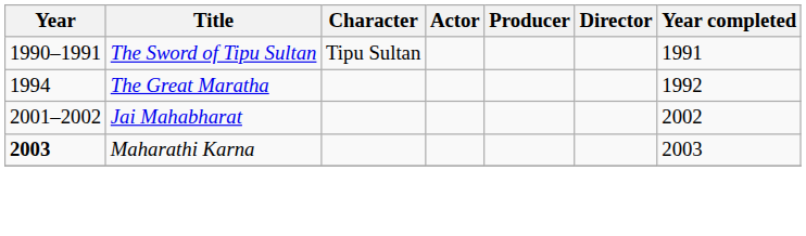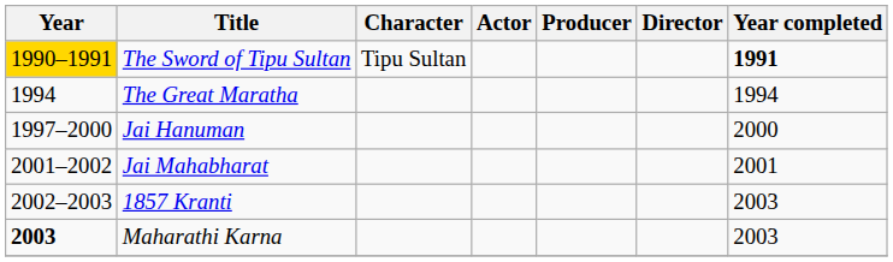 <table Class="wikitable sortable">
 <tr style="text-align:center;">
 <th scope="col">Year</th>
 <th scope="col">Title</th>
 <th scope="col">Character</th>
 <th scope="col">Actor</th>
 <th scope="col">Producer</th>
 <th scope="col">Director</th>
 <th scope="col">Year completed</th>
 </tr>
 <tr>
-<td>1990–1991</td>
+<td style="background: gold;">1990–1991</td>
 <td><em><a href='#'>The Sword of Tipu Sultan</a></em></td>
 <td>Tipu Sultan</td>
 <td></td>
 <td></td>
 <td></td>
-<td>1991</td>
+<td><strong>1991</strong></td>
 </tr>
 <tr>
 <td>1994</td>
 <td><em><a href='#'>The Great Maratha</a></em></td>
 <td></td>
 <td></td>
 <td></td>
 <td></td>
-<td>1992</td>
+<td>1994</td>
+</tr>
+<tr>
+<td>1997–2000</td>
+<td><em><a href='#'>Jai Hanuman</a></em></td>
+<td></td>
+<td></td>
+<td></td>
+<td></td>
+<td>2000</td>
 </tr>
 <tr>
 <td>2001–2002</td>
 <td><em><a href='#'>Jai Mahabharat</a></em></td>
 <td></td>
 <td></td>
 <td></td>
 <td></td>
-<td>2002</td>
+<td>2001</td>
+</tr>
+<tr>
+<td>2002–2003</td>
+<td><em><a href='#'>1857 Kranti</a></em></td>
+<td></td>
+<td></td>
+<td></td>
+<td></td>
+<td>2003</td>
 </tr>
 <tr>
 <td><strong>2003</strong></td>
 <td><em>Maharathi Karna</em></td>
 <td></td>
 <td></td>
 <td></td>
 <td></td>
 <td>2003</td>
 </tr>
 <tr>
 </tr>
 </table>
